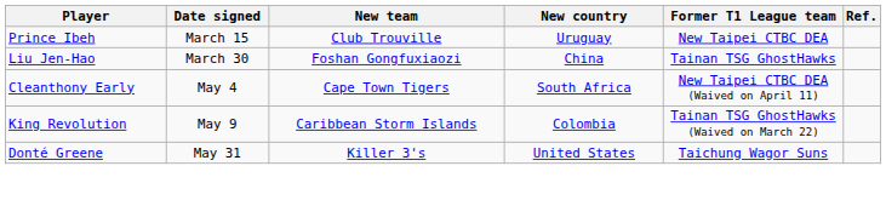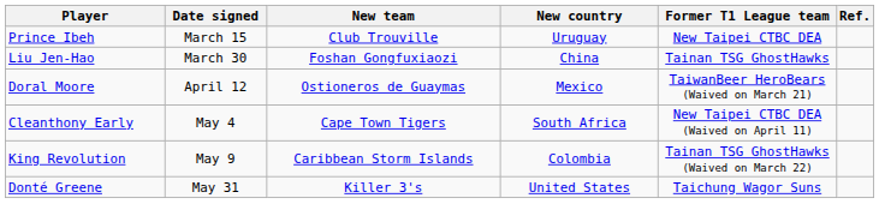 <table class="wikitable sortable" style="text-align:left">
 <tr>
 <th style="width:160px">Player</th>
 <th style="width:100px">Date signed</th>
 <th style="width:240px">New team</th>
 <th style="width:160px">New country</th>
 <th style="width:180px">Former T1 League team</th>
 <th class="unsortable">Ref.</th>
 </tr>
 <tr>
 <td align="left"><a href='#'>Prince Ibeh</a></td>
 <td align="center">March 15</td>
 <td align="center"><a href='#'>Club Trouville</a></td>
 <td align="center"><a href='#'>Uruguay</a></td>
 <td align="center"><a href='#'>New Taipei CTBC DEA</a></td>
 <td align="center"></td>
 </tr>
 <tr>
 <td align="left"><a href='#'>Liu Jen-Hao</a></td>
 <td align="center">March 30</td>
 <td align="center"><a href='#'>Foshan Gongfuxiaozi</a></td>
 <td align="center"><a href='#'>China</a></td>
 <td align="center"><a href='#'>Tainan TSG GhostHawks</a></td>
+<td align="center"></td>
+</tr>
+<tr>
+<td align="left"><a href='#'>Doral Moore</a></td>
+<td align="center">April 12</td>
+<td align="center"><a href='#'>Ostioneros de Guaymas</a></td>
+<td align="center"><a href='#'>Mexico</a></td>
+<td align="center"><a href='#'>TaiwanBeer HeroBears</a><br><small>(Waived on March 21)</small></td>
 <td align="center"></td>
 </tr>
 <tr>
 <td align="left"><a href='#'>Cleanthony Early</a></td>
 <td align="center">May 4</td>
 <td align="center"><a href='#'>Cape Town Tigers</a></td>
 <td align="center"><a href='#'>South Africa</a></td>
 <td align="center"><a href='#'>New Taipei CTBC DEA</a><br><small>(Waived on April 11)</small></td>
 <td align="center"></td>
 </tr>
 <tr>
 <td align="left"><a href='#'>King Revolution</a></td>
 <td align="center">May 9</td>
 <td align="center"><a href='#'>Caribbean Storm Islands</a></td>
 <td align="center"><a href='#'>Colombia</a></td>
 <td align="center"><a href='#'>Tainan TSG GhostHawks</a><br><small>(Waived on March 22)</small></td>
 <td align="center"></td>
 </tr>
 <tr>
 <td align="left"><a href='#'>Donté Greene</a></td>
 <td align="center">May 31</td>
 <td align="center"><a href='#'>Killer 3's</a></td>
 <td align="center"><a href='#'>United States</a></td>
 <td align="center"><a href='#'>Taichung Wagor Suns</a></td>
 <td align="center"></td>
 </tr>
 </table>
